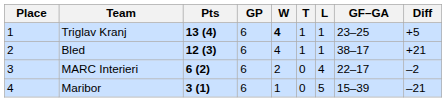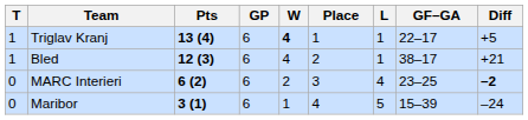 <table class="wikitable" width="600px">
 <tr style="background-color:#c0c0c0;">
-<th>Place</th>
+<th>T</th>
 <th>Team</th>
 <th>Pts</th>
 <th>GP</th>
 <th>W</th>
-<th>T</th>
+<th>Place</th>
 <th>L</th>
 <th>GF–GA</th>
 <th>Diff</th>
 </tr>
 <tr bgcolor="#CAE1FF">
 <td>1</td>
 <td>Triglav Kranj</td>
 <td><strong>13 (4)</strong></td>
 <td>6</td>
 <td><strong>4</strong></td>
 <td>1</td>
 <td>1</td>
-<td>23–25</td>
+<td>22–17</td>
 <td>+5</td>
 </tr>
 <tr bgcolor="#CAE1FF">
-<td>2</td>
+<td>1</td>
 <td>Bled</td>
 <td><strong>12 (3)</strong></td>
 <td>6</td>
 <td>4</td>
-<td>1</td>
+<td>2</td>
 <td>1</td>
 <td>38–17</td>
 <td>+21</td>
 </tr>
 <tr bgcolor="#CAE1FF">
-<td>3</td>
+<td>0</td>
 <td>MARC Interieri</td>
 <td><strong>6 (2)</strong></td>
 <td>6</td>
 <td>2</td>
-<td>0</td>
+<td>3</td>
 <td>4</td>
-<td>22–17</td>
-<td>–2</td>
+<td>23–25</td>
+<td><strong>–2</strong></td>
 </tr>
 <tr bgcolor="#CAE1FF">
-<td>4</td>
+<td>0</td>
 <td>Maribor</td>
 <td><strong>3 (1)</strong></td>
 <td>6</td>
 <td>1</td>
-<td>0</td>
+<td>4</td>
 <td>5</td>
 <td>15–39</td>
-<td>–21</td>
+<td>–24</td>
 </tr>
 </table>
